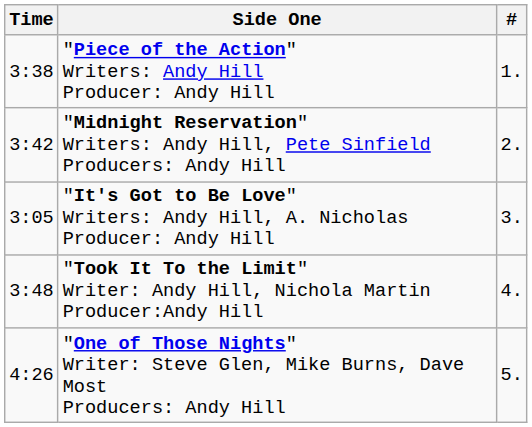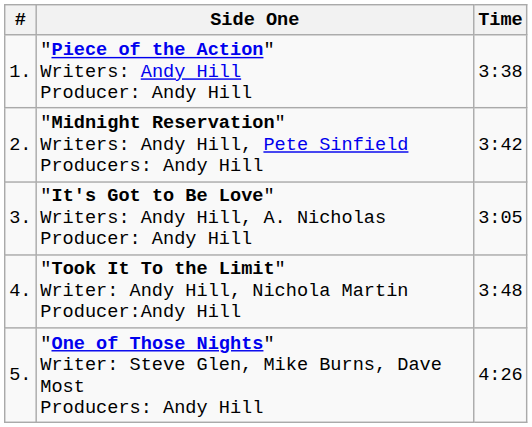 <table class="wikitable">
 <tr>
+<th>#</th>
+<th width="300">Side One</th>
 <th>Time</th>
-<th width="300">Side One</th>
-<th>#</th>
 </tr>
 <tr>
+<td>1.</td>
+<td>"<strong><a href='#'>Piece of the Action</a></strong>" <br>Writers: <a href='#'>Andy Hill</a><br> Producer: Andy Hill</td>
 <td>3:38</td>
-<td>"<strong><a href='#'>Piece of the Action</a></strong>" <br>Writers: <a href='#'>Andy Hill</a><br> Producer: Andy Hill</td>
-<td>1.</td>
 </tr>
 <tr>
+<td>2.</td>
+<td>"<strong>Midnight Reservation</strong>"   <br>Writers: Andy Hill, <a href='#'>Pete Sinfield</a><br> Producers: Andy Hill</td>
 <td>3:42</td>
-<td>"<strong>Midnight Reservation</strong>"   <br>Writers: Andy Hill, <a href='#'>Pete Sinfield</a><br> Producers: Andy Hill</td>
-<td>2.</td>
 </tr>
 <tr>
+<td>3.</td>
+<td>"<strong>It's Got to Be Love</strong>"   <br>Writers: Andy Hill, A. Nicholas<br> Producer: Andy Hill</td>
 <td>3:05</td>
-<td>"<strong>It's Got to Be Love</strong>"   <br>Writers: Andy Hill, A. Nicholas<br> Producer: Andy Hill</td>
-<td>3.</td>
 </tr>
 <tr>
+<td>4.</td>
+<td>"<strong>Took It To the Limit</strong>" <br>Writer: Andy Hill, Nichola Martin <br>Producer:Andy Hill</td>
 <td>3:48</td>
-<td>"<strong>Took It To the Limit</strong>" <br>Writer: Andy Hill, Nichola Martin <br>Producer:Andy Hill</td>
-<td>4.</td>
 </tr>
 <tr>
+<td>5.</td>
+<td>"<strong><a href='#'>One of Those Nights</a></strong>" <br>Writer: Steve Glen, Mike Burns, Dave Most<br> Producers: Andy Hill</td>
 <td>4:26</td>
-<td>"<strong><a href='#'>One of Those Nights</a></strong>" <br>Writer: Steve Glen, Mike Burns, Dave Most<br> Producers: Andy Hill</td>
-<td>5.</td>
 </tr>
 </table>
